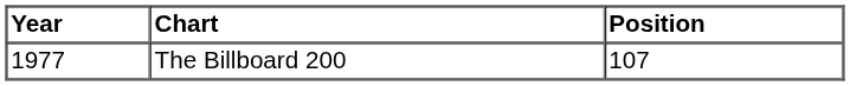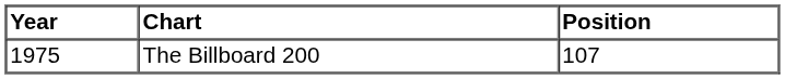 <table border=1 cellspacing=0 cellpadding=2 width="550px">
 <tr>
 <th align="left">Year</th>
 <th align="left">Chart</th>
 <th align="left">Position</th>
 </tr>
 <tr>
-<td align="left">1977</td>
+<td align="left">1975</td>
 <td align="left">The Billboard 200</td>
 <td align="left">107</td>
 </tr>
 <tr>
 </tr>
 </table>
